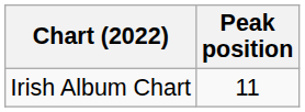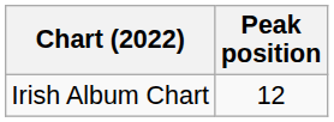 <table class="wikitable">
 <tr>
 <th>Chart (2022)</th>
 <th>Peak<br>position</th>
 </tr>
 <tr>
 <td>Irish Album Chart</td>
-<td align="center">11</td>
+<td align="center">12</td>
 </tr>
 </table>
